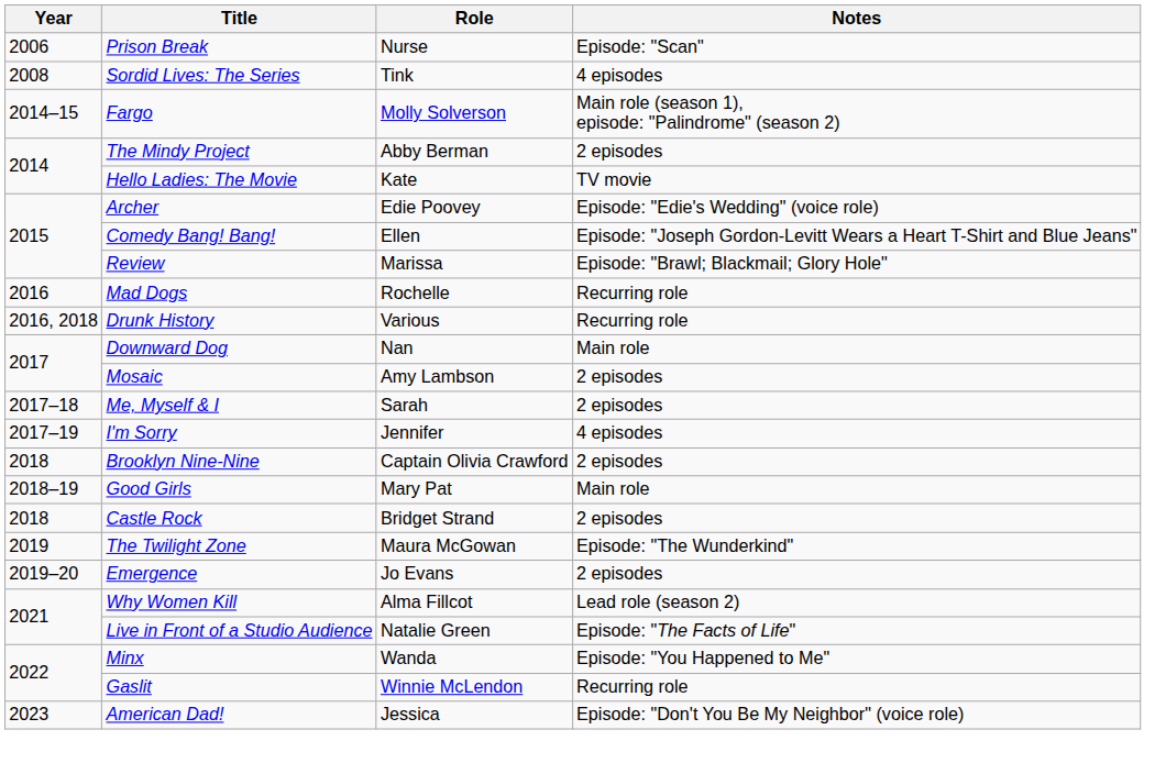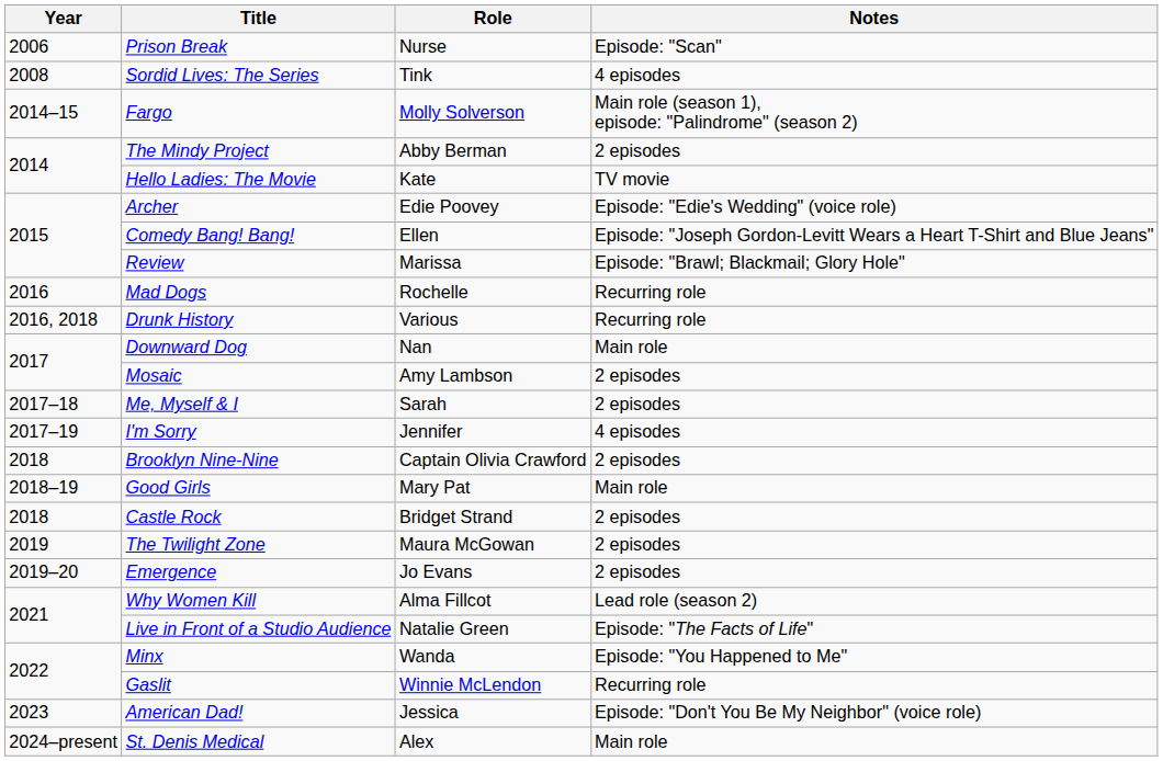 <table class="wikitable sortable">
 <tr>
 <th>Year</th>
 <th>Title</th>
 <th>Role</th>
 <th>Notes</th>
 </tr>
 <tr>
 <td>2006</td>
 <td><em><a href='#'>Prison Break</a></em></td>
 <td>Nurse</td>
 <td>Episode: "Scan"</td>
 </tr>
 <tr>
 <td>2008</td>
 <td><em><a href='#'>Sordid Lives: The Series</a></em></td>
 <td>Tink</td>
 <td>4 episodes</td>
 </tr>
 <tr>
 <td>2014–15</td>
 <td><em><a href='#'>Fargo</a></em></td>
 <td><a href='#'>Molly Solverson</a></td>
 <td>Main role (season 1),<br>episode: "Palindrome" (season 2)</td>
 </tr>
 <tr>
 <td rowspan=2>2014</td>
 <td><em><a href='#'>The Mindy Project</a></em></td>
 <td>Abby Berman</td>
 <td>2 episodes</td>
 </tr>
 <tr>
 <td><em><a href='#'>Hello Ladies: The Movie</a></em></td>
 <td>Kate</td>
 <td>TV movie</td>
 </tr>
 <tr>
 <td rowspan=3>2015</td>
 <td><em><a href='#'>Archer</a></em></td>
 <td>Edie Poovey</td>
 <td>Episode: "Edie's Wedding" (voice role)</td>
 </tr>
 <tr>
 <td><em><a href='#'>Comedy Bang! Bang!</a></em></td>
 <td>Ellen</td>
 <td>Episode: "Joseph Gordon-Levitt Wears a Heart T-Shirt and Blue Jeans"</td>
 </tr>
 <tr>
 <td><em><a href='#'>Review</a></em></td>
 <td>Marissa</td>
 <td>Episode: "Brawl; Blackmail; Glory Hole"</td>
 </tr>
 <tr>
 <td>2016</td>
 <td><em><a href='#'>Mad Dogs</a></em></td>
 <td>Rochelle</td>
 <td>Recurring role</td>
 </tr>
 <tr>
 <td>2016, 2018</td>
 <td><em><a href='#'>Drunk History</a></em></td>
 <td>Various</td>
 <td>Recurring role</td>
 </tr>
 <tr>
 <td rowspan=2>2017</td>
 <td><em><a href='#'>Downward Dog</a></em></td>
 <td>Nan</td>
 <td>Main role</td>
 </tr>
 <tr>
 <td><em><a href='#'>Mosaic</a></em></td>
 <td>Amy Lambson</td>
 <td>2 episodes</td>
 </tr>
 <tr>
 <td>2017–18</td>
 <td><em><a href='#'>Me, Myself & I</a></em></td>
 <td>Sarah</td>
 <td>2 episodes</td>
 </tr>
 <tr>
 <td>2017–19</td>
 <td><em><a href='#'>I'm Sorry</a></em></td>
 <td>Jennifer</td>
 <td>4 episodes</td>
 </tr>
 <tr>
 <td>2018</td>
 <td><em><a href='#'>Brooklyn Nine-Nine</a></em></td>
 <td>Captain Olivia Crawford</td>
 <td>2 episodes</td>
 </tr>
 <tr>
 <td>2018–19</td>
 <td><em><a href='#'>Good Girls</a></em></td>
 <td>Mary Pat</td>
 <td>Main role</td>
 </tr>
 <tr>
 <td>2018</td>
 <td><em><a href='#'>Castle Rock</a></em></td>
 <td>Bridget Strand</td>
 <td>2 episodes</td>
 </tr>
 <tr>
 <td>2019</td>
 <td><em><a href='#'>The Twilight Zone</a></em></td>
 <td>Maura McGowan</td>
-<td>Episode: "The Wunderkind"</td>
+<td>2 episodes</td>
 </tr>
 <tr>
 <td>2019–20</td>
 <td><em><a href='#'>Emergence</a></em></td>
 <td>Jo Evans</td>
 <td>2 episodes</td>
 </tr>
 <tr>
 <td rowspan=2>2021</td>
 <td><em><a href='#'>Why Women Kill</a></em></td>
 <td>Alma Fillcot</td>
 <td>Lead role (season 2)</td>
 </tr>
 <tr>
 <td><em><a href='#'>Live in Front of a Studio Audience</a></em></td>
 <td>Natalie Green</td>
 <td>Episode: "<em>The Facts of Life</em>"</td>
 </tr>
 <tr>
 <td rowspan=2>2022</td>
 <td><em><a href='#'>Minx</a></em></td>
 <td>Wanda</td>
 <td>Episode: "You Happened to Me"</td>
 </tr>
 <tr>
 <td><em><a href='#'>Gaslit</a></em></td>
 <td><a href='#'>Winnie McLendon</a></td>
 <td>Recurring role</td>
 </tr>
 <tr>
 <td>2023</td>
 <td><em><a href='#'>American Dad!</a></em></td>
 <td>Jessica</td>
 <td>Episode: "Don't You Be My Neighbor" (voice role)</td>
 </tr>
+<tr>
+<td>2024–present</td>
+<td><em><a href='#'>St. Denis Medical</a></em></td>
+<td>Alex</td>
+<td>Main role</td>
+</tr>
 </table>
